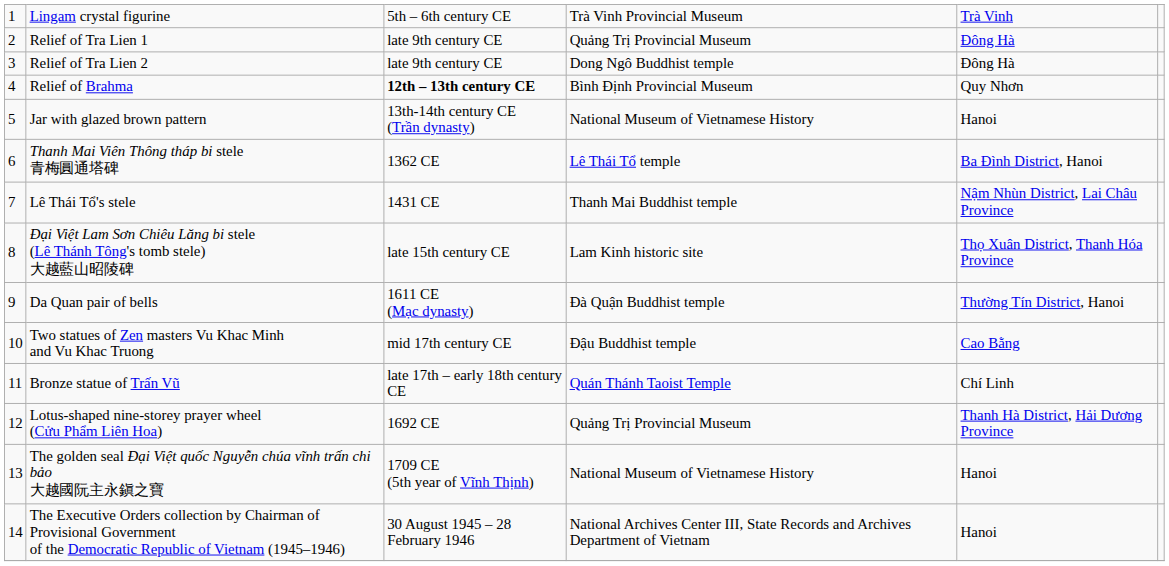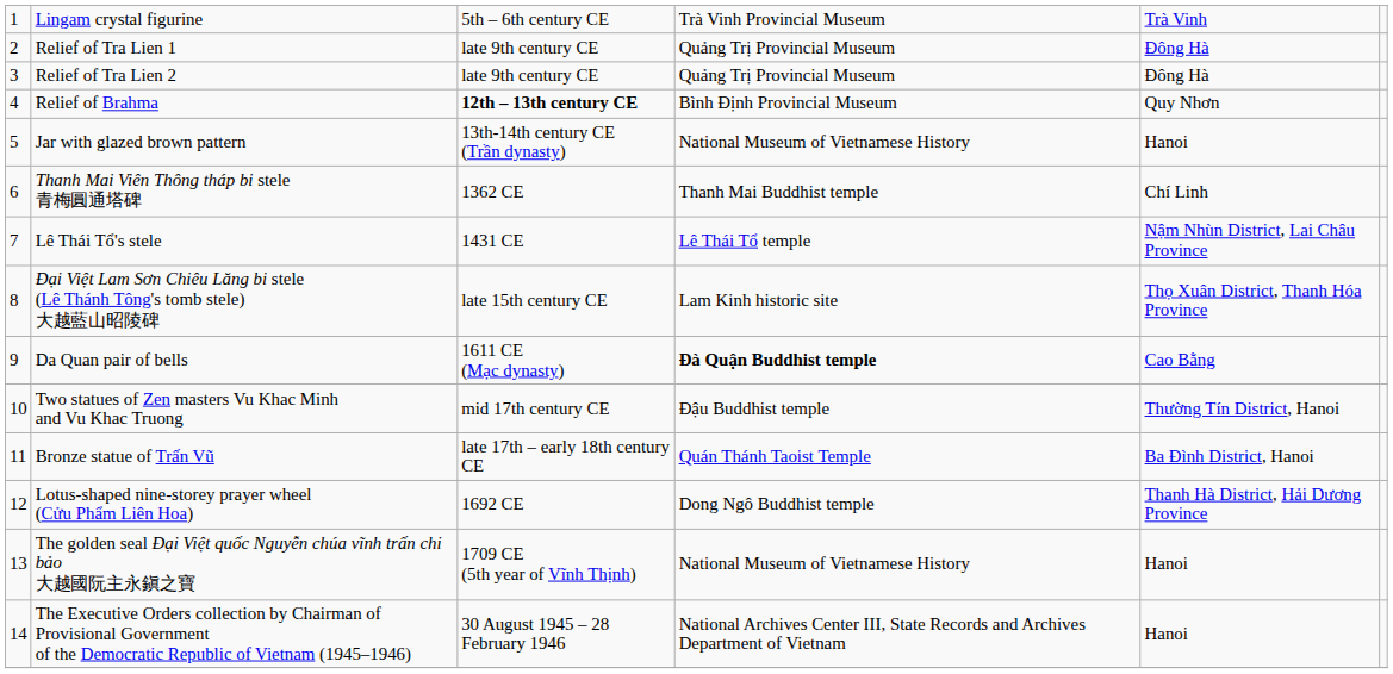 <table class="wikitable">
 <tr>
 <td>1</td>
 <td><a href='#'>Lingam</a> crystal figurine</td>
 <td>5th – 6th century CE</td>
 <td>Trà Vinh Provincial Museum</td>
 <td><a href='#'>Trà Vinh</a></td>
 <td></td>
 </tr>
 <tr>
 <td>2</td>
 <td>Relief of Tra Lien 1</td>
 <td>late 9th century CE</td>
 <td>Quảng Trị Provincial Museum</td>
 <td><a href='#'>Đông Hà</a></td>
 <td></td>
 </tr>
 <tr>
 <td>3</td>
 <td>Relief of Tra Lien 2</td>
 <td>late 9th century CE</td>
-<td>Dong Ngô Buddhist temple</td>
+<td>Quảng Trị Provincial Museum</td>
 <td>Đông Hà</td>
 <td></td>
 </tr>
 <tr>
 <td>4</td>
 <td>Relief of <a href='#'>Brahma</a></td>
 <td><strong>12th – 13th century CE</strong></td>
 <td>Bình Định Provincial Museum</td>
 <td>Quy Nhơn</td>
 <td></td>
 </tr>
 <tr>
 <td>5</td>
 <td>Jar with glazed brown pattern</td>
 <td>13th-14th century CE<br> (<a href='#'>Trần dynasty</a>)</td>
 <td>National Museum of Vietnamese History</td>
 <td>Hanoi</td>
 <td></td>
 </tr>
 <tr>
 <td>6</td>
 <td><em>Thanh Mai Viên Thông tháp bi</em> stele<br>青梅圓通塔碑</td>
 <td>1362 CE</td>
-<td><a href='#'>Lê Thái Tổ</a> temple</td>
-<td><a href='#'>Ba Đình District</a>, Hanoi</td>
+<td>Thanh Mai Buddhist temple</td>
+<td>Chí Linh</td>
 <td></td>
 </tr>
 <tr>
 <td>7</td>
 <td>Lê Thái Tổ's stele</td>
 <td>1431 CE</td>
-<td>Thanh Mai Buddhist temple</td>
+<td><a href='#'>Lê Thái Tổ</a> temple</td>
 <td><a href='#'>Nậm Nhùn District</a>, <a href='#'>Lai Châu Province</a></td>
 <td></td>
 </tr>
 <tr>
 <td>8</td>
 <td><em>Đại Việt Lam Sơn Chiêu Lăng bi</em> stele<br>(<a href='#'>Lê Thánh Tông</a>'s tomb stele)<br>大越藍山昭陵碑</td>
 <td>late 15th century CE</td>
 <td>Lam Kinh historic site</td>
 <td><a href='#'>Thọ Xuân District</a>, <a href='#'>Thanh Hóa Province</a></td>
 <td></td>
 </tr>
 <tr>
 <td>9</td>
 <td>Da Quan pair of bells</td>
 <td>1611 CE <br>(<a href='#'>Mạc dynasty</a>)</td>
-<td>Đà Quận Buddhist temple</td>
-<td><a href='#'>Thường Tín District</a>, Hanoi</td>
+<td><strong>Đà Quận Buddhist temple</strong></td>
+<td><a href='#'>Cao Bằng</a></td>
 <td></td>
 </tr>
 <tr>
 <td>10</td>
 <td>Two statues of <a href='#'>Zen</a> masters Vu Khac Minh <br> and Vu Khac Truong</td>
 <td>mid 17th century CE</td>
 <td>Đậu Buddhist temple</td>
-<td><a href='#'>Cao Bằng</a></td>
+<td><a href='#'>Thường Tín District</a>, Hanoi</td>
 <td></td>
 </tr>
 <tr>
 <td>11</td>
 <td>Bronze statue of <a href='#'>Trấn Vũ</a></td>
 <td>late 17th – early 18th century CE</td>
 <td><a href='#'>Quán Thánh Taoist Temple</a></td>
-<td>Chí Linh</td>
+<td><a href='#'>Ba Đình District</a>, Hanoi</td>
 <td></td>
 </tr>
 <tr>
 <td>12</td>
 <td>Lotus-shaped nine-storey prayer wheel <br>(<a href='#'>Cửu Phẩm Liên Hoa</a>)</td>
 <td>1692 CE</td>
-<td>Quảng Trị Provincial Museum</td>
+<td>Dong Ngô Buddhist temple</td>
 <td><a href='#'>Thanh Hà District</a>, <a href='#'>Hải Dương Province</a></td>
 <td></td>
 </tr>
 <tr>
 <td>13</td>
 <td>The golden seal <em>Đại Việt quốc Nguyễn chúa vĩnh trấn chi bảo</em><br>大越國阮主永鎭之寶</td>
 <td>1709 CE <br>(5th year of <a href='#'>Vĩnh Thịnh</a>)</td>
 <td>National Museum of Vietnamese History</td>
 <td>Hanoi</td>
 <td></td>
 </tr>
 <tr>
 <td>14</td>
 <td>The Executive Orders collection by Chairman of Provisional Government <br>of the <a href='#'>Democratic Republic of Vietnam</a> (1945–1946)</td>
 <td>30 August 1945 – 28 February 1946</td>
 <td>National Archives Center III, State Records and Archives Department of Vietnam</td>
 <td>Hanoi</td>
 <td></td>
 </tr>
 <tr>
 </tr>
 </table>
